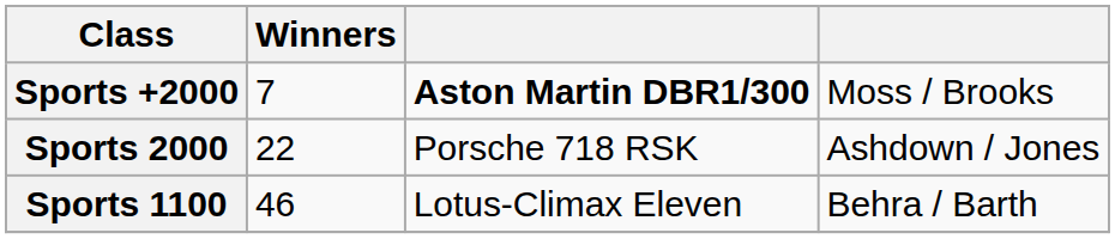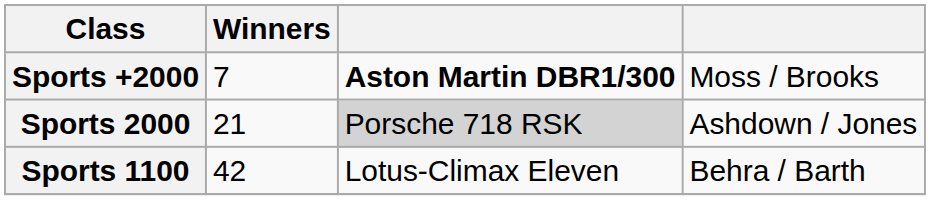 <table class="wikitable" style="font-size: 95%">
 <tr>
 <th>Class</th>
 <th>Winners</th>
 <th></th>
 <th></th>
 </tr>
 <tr>
 <th>Sports +2000</th>
 <td>7</td>
 <td><strong>Aston Martin DBR1/300</strong></td>
 <td>Moss / Brooks</td>
 </tr>
 <tr>
 <th>Sports 2000</th>
-<td>22</td>
-<td>Porsche 718 RSK</td>
+<td>21</td>
+<td style="background: lightgrey;">Porsche 718 RSK</td>
 <td>Ashdown / Jones</td>
 </tr>
 <tr>
 <th>Sports 1100</th>
-<td>46</td>
+<td>42</td>
 <td>Lotus-Climax Eleven</td>
 <td>Behra / Barth</td>
 </tr>
 <tr>
 </tr>
 </table>
